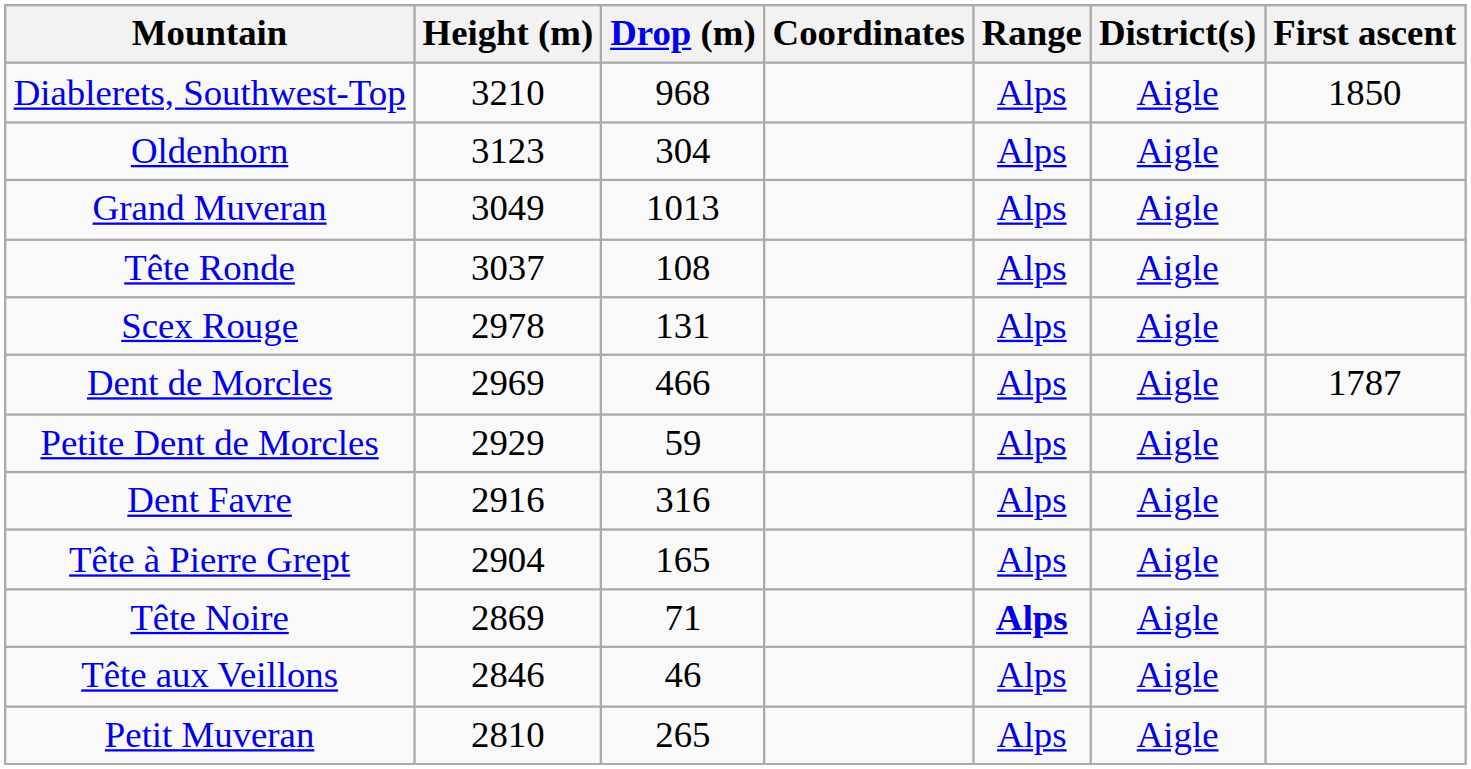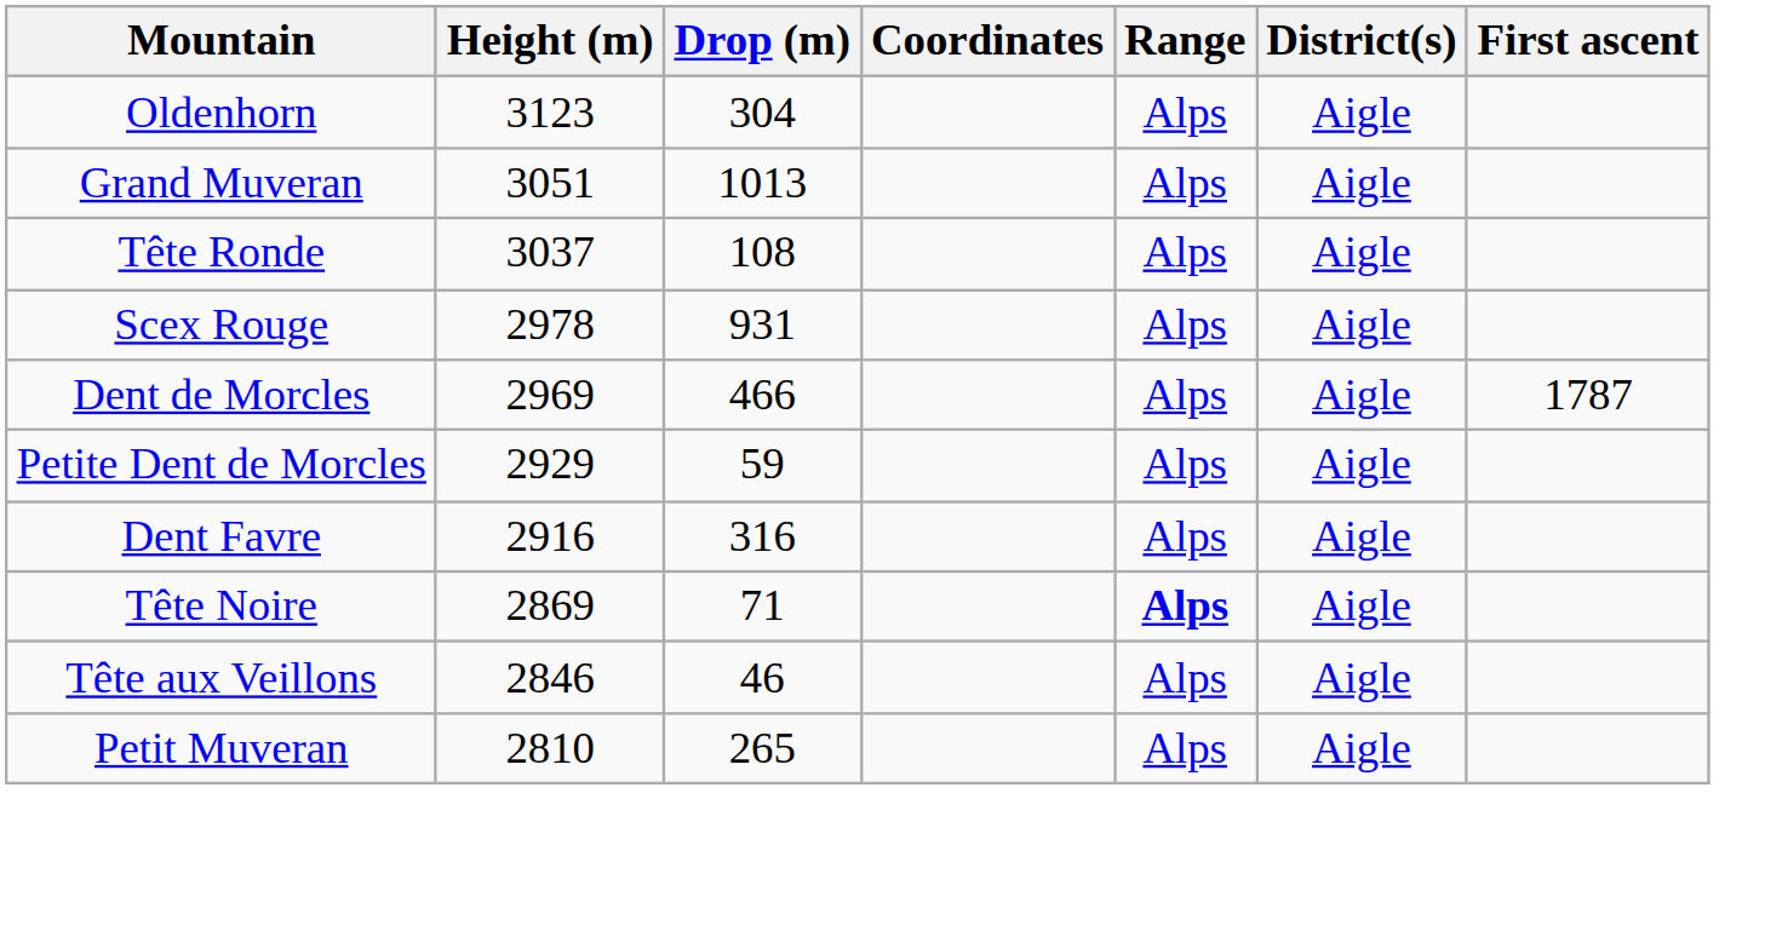 <table class="wikitable sortable" style="text-align: center; background-color:#F9F9F9; font-size: 100%;">
 <tr bgcolor="#dddddd">
 <th>Mountain</th>
 <th>Height (m) </th>
 <th><a href='#'>Drop</a> (m)</th>
 <th>Coordinates</th>
 <th>Range</th>
 <th>District(s)</th>
 <th>First ascent</th>
-</tr>
-<tr>
-<td><a href='#'>Diablerets, Southwest-Top</a></td>
-<td>3210</td>
-<td>968</td>
-<td></td>
-<td><a href='#'>Alps</a></td>
-<td><a href='#'>Aigle</a></td>
-<td>1850</td>
 </tr>
 <tr>
 <td><a href='#'>Oldenhorn</a></td>
 <td>3123</td>
 <td>304</td>
 <td></td>
 <td><a href='#'>Alps</a></td>
 <td><a href='#'>Aigle</a></td>
 <td></td>
 </tr>
 <tr>
 <td><a href='#'>Grand Muveran</a></td>
-<td>3049</td>
+<td>3051</td>
 <td>1013</td>
 <td></td>
 <td><a href='#'>Alps</a></td>
 <td><a href='#'>Aigle</a></td>
 <td></td>
 </tr>
 <tr>
 <td><a href='#'>Tête Ronde</a></td>
 <td>3037</td>
 <td>108</td>
 <td></td>
 <td><a href='#'>Alps</a></td>
 <td><a href='#'>Aigle</a></td>
 <td></td>
 </tr>
 <tr>
 <td><a href='#'>Scex Rouge</a></td>
 <td>2978</td>
-<td>131</td>
+<td>931</td>
 <td></td>
 <td><a href='#'>Alps</a></td>
 <td><a href='#'>Aigle</a></td>
 <td></td>
 </tr>
 <tr>
 <td><a href='#'>Dent de Morcles</a></td>
 <td>2969</td>
 <td>466</td>
 <td></td>
 <td><a href='#'>Alps</a></td>
 <td><a href='#'>Aigle</a></td>
 <td>1787</td>
 </tr>
 <tr>
 <td><a href='#'>Petite Dent de Morcles</a></td>
 <td>2929</td>
 <td>59</td>
 <td></td>
 <td><a href='#'>Alps</a></td>
 <td><a href='#'>Aigle</a></td>
 <td></td>
 </tr>
 <tr>
 <td><a href='#'>Dent Favre</a></td>
 <td>2916</td>
 <td>316</td>
 <td></td>
 <td><a href='#'>Alps</a></td>
 <td><a href='#'>Aigle</a></td>
 <td></td>
 </tr>
 <tr>
-<td><a href='#'>Tête à Pierre Grept</a></td>
-<td>2904</td>
-<td>165</td>
-<td></td>
-<td><a href='#'>Alps</a></td>
-<td><a href='#'>Aigle</a></td>
-<td></td>
-</tr>
-<tr>
 <td><a href='#'>Tête Noire</a></td>
 <td>2869</td>
 <td>71</td>
 <td></td>
 <td><strong><a href='#'>Alps</a></strong></td>
 <td><a href='#'>Aigle</a></td>
 <td></td>
 </tr>
 <tr>
 <td><a href='#'>Tête aux Veillons</a></td>
 <td>2846</td>
 <td>46</td>
 <td></td>
 <td><a href='#'>Alps</a></td>
 <td><a href='#'>Aigle</a></td>
 <td></td>
 </tr>
 <tr>
 <td><a href='#'>Petit Muveran</a></td>
 <td>2810</td>
 <td>265</td>
 <td></td>
 <td><a href='#'>Alps</a></td>
 <td><a href='#'>Aigle</a></td>
 <td></td>
 </tr>
 </table>
